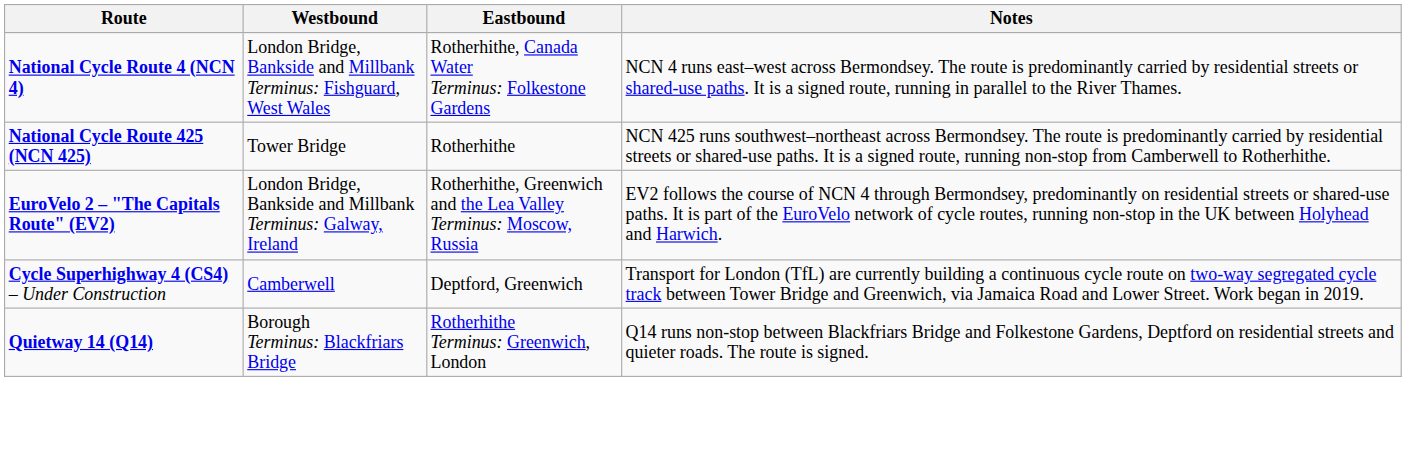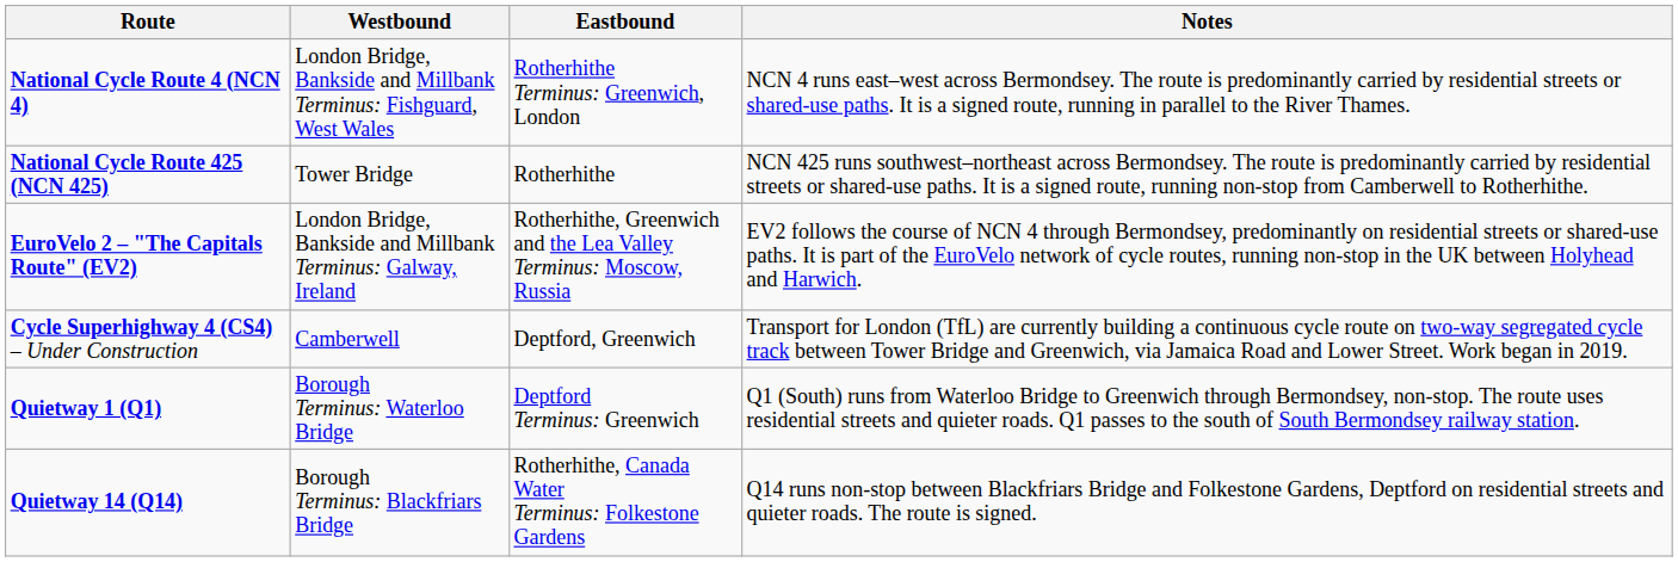 <table class="wikitable mw-collapsible">
 <tr>
 <th>Route</th>
 <th>Westbound</th>
 <th>Eastbound</th>
 <th>Notes</th>
 </tr>
 <tr>
 <td> <a href='#'><strong>National Cycle Route 4 (NCN 4)</strong></a></td>
 <td>London Bridge, <a href='#'>Bankside</a> and <a href='#'>Millbank</a><br><em>Terminus:</em> <a href='#'>Fishguard</a>, <a href='#'>West Wales</a></td>
-<td>Rotherhithe, <a href='#'>Canada Water</a><br><em>Terminus:</em> <a href='#'>Folkestone Gardens</a></td>
+<td><a href='#'>Rotherhithe</a><br><em>Terminus:</em> <a href='#'>Greenwich</a>, London</td>
 <td>NCN 4 runs east–west across Bermondsey. The route is predominantly carried by residential streets or <a href='#'>shared-use paths</a>. It is a signed route, running in parallel to the River Thames.</td>
 </tr>
 <tr>
 <td><a href='#'><strong>National Cycle Route 425 (NCN 425)</strong></a></td>
 <td>Tower Bridge</td>
 <td>Rotherhithe</td>
 <td>NCN 425 runs southwest–northeast across Bermondsey. The route is predominantly carried by residential streets or shared-use paths. It is a signed route, running non-stop from Camberwell to Rotherhithe.</td>
 </tr>
 <tr>
 <td><a href='#'><strong>EuroVelo 2 – "The Capitals Route" (EV2)</strong></a></td>
 <td>London Bridge, Bankside and Millbank<br><em>Terminus:</em> <a href='#'>Galway, Ireland</a></td>
 <td>Rotherhithe, Greenwich and <a href='#'>the Lea Valley</a><br><em>Terminus:</em> <a href='#'>Moscow, Russia</a></td>
 <td>EV2 follows the course of NCN 4 through Bermondsey, predominantly on residential streets or shared-use paths. It is part of the <a href='#'>EuroVelo</a> network of cycle routes, running non-stop in the UK between <a href='#'>Holyhead</a> and <a href='#'>Harwich</a>.</td>
 </tr>
 <tr>
 <td><a href='#'><strong>Cycle Superhighway 4 (CS4)</strong></a> – <em>Under Construction</em></td>
 <td><a href='#'>Camberwell</a></td>
 <td>Deptford, Greenwich</td>
 <td>Transport for London (TfL) are currently building a continuous cycle route on <a href='#'>two-way segregated cycle track</a> between Tower Bridge and Greenwich, via Jamaica Road and Lower Street. Work began in 2019.</td>
 </tr>
 <tr>
+<td><a href='#'><strong>Quietway 1 (Q1)</strong></a></td>
+<td><a href='#'>Borough</a><br><em>Terminus:</em> <a href='#'>Waterloo Bridge</a></td>
+<td><a href='#'>Deptford</a><br><em>Terminus:</em> Greenwich</td>
+<td>Q1 (South) runs from Waterloo Bridge to Greenwich through Bermondsey, non-stop. The route uses residential streets and quieter roads. Q1 passes to the south of <a href='#'>South Bermondsey railway station</a>.</td>
+</tr>
+<tr>
 <td><a href='#'><strong>Quietway 14 (Q14)</strong></a></td>
 <td>Borough<br><em>Terminus:</em> <a href='#'>Blackfriars Bridge</a></td>
-<td><a href='#'>Rotherhithe</a><br><em>Terminus:</em> <a href='#'>Greenwich</a>, London</td>
+<td>Rotherhithe, <a href='#'>Canada Water</a><br><em>Terminus:</em> <a href='#'>Folkestone Gardens</a></td>
 <td>Q14 runs non-stop between Blackfriars Bridge and Folkestone Gardens, Deptford on residential streets and quieter roads. The route is signed.</td>
 </tr>
 </table>
